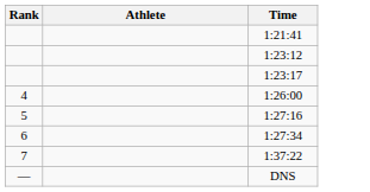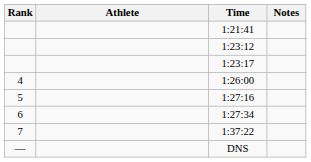 <table class="wikitable" style="text-align:center">
 <tr>
 <th width=40>Rank</th>
 <th width=250>Athlete</th>
 <th width=80>Time</th>
+<th width=50>Notes</th>
 </tr>
 <tr>
 <td></td>
 <td align=left></td>
 <td>1:21:41</td>
+<td></td>
 </tr>
 <tr>
 <td></td>
 <td align=left></td>
 <td>1:23:12</td>
+<td></td>
 </tr>
 <tr>
 <td></td>
 <td align=left></td>
 <td>1:23:17</td>
+<td></td>
 </tr>
 <tr>
 <td>4</td>
 <td align=left></td>
 <td>1:26:00</td>
+<td></td>
 </tr>
 <tr>
 <td>5</td>
 <td align=left></td>
 <td>1:27:16</td>
+<td></td>
 </tr>
 <tr>
 <td>6</td>
 <td align=left></td>
 <td>1:27:34</td>
+<td></td>
 </tr>
 <tr>
 <td>7</td>
 <td align=left></td>
 <td>1:37:22</td>
+<td></td>
 </tr>
 <tr>
 <td>—</td>
 <td align=left></td>
 <td>DNS</td>
+<td></td>
 </tr>
 </table>
